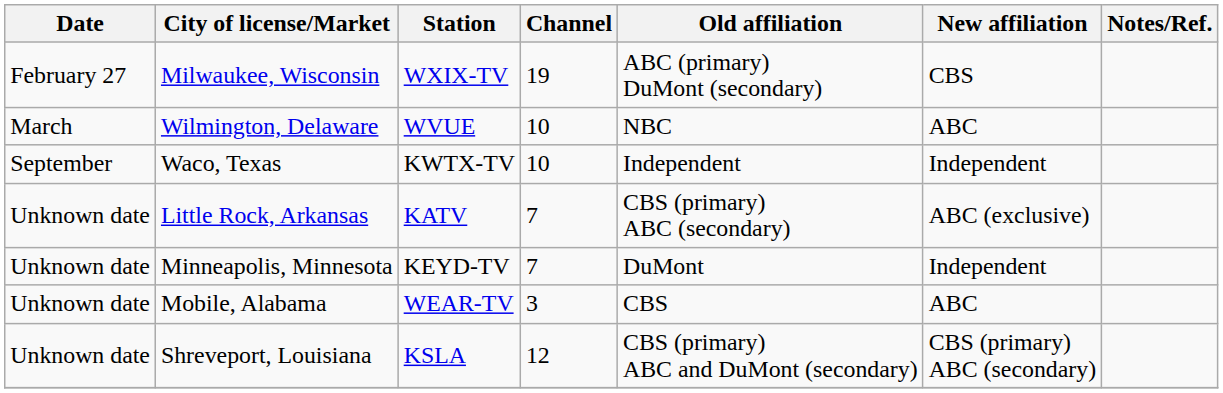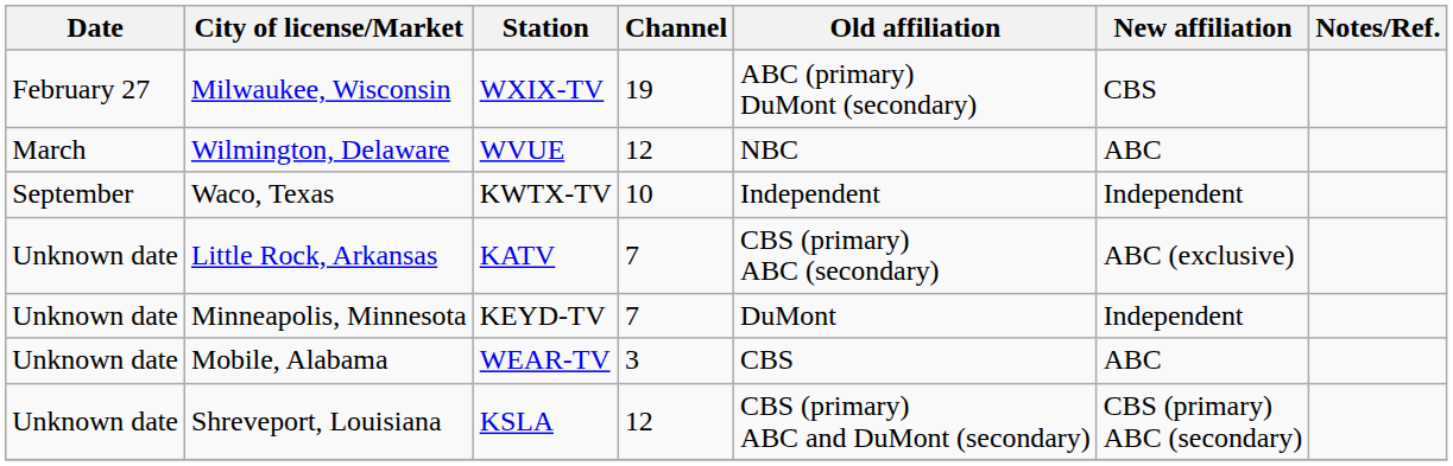 <table class="wikitable sortable">
 <tr>
 <th>Date</th>
 <th>City of license/Market</th>
 <th>Station</th>
 <th>Channel</th>
 <th>Old affiliation</th>
 <th>New affiliation</th>
 <th>Notes/Ref.</th>
 </tr>
 <tr>
 <td>February 27</td>
 <td><a href='#'>Milwaukee, Wisconsin</a></td>
 <td><a href='#'>WXIX-TV</a></td>
 <td>19</td>
 <td>ABC (primary) <br> DuMont (secondary)</td>
 <td>CBS</td>
 <td></td>
 </tr>
 <tr>
 <td>March</td>
 <td><a href='#'>Wilmington, Delaware</a></td>
 <td><a href='#'>WVUE</a></td>
-<td>10</td>
+<td>12</td>
 <td>NBC</td>
 <td>ABC</td>
 <td></td>
 </tr>
 <tr>
 <td>September</td>
 <td>Waco, Texas</td>
 <td>KWTX-TV</td>
 <td>10</td>
 <td>Independent</td>
 <td>Independent</td>
 <td></td>
 </tr>
 <tr>
 <td>Unknown date</td>
 <td><a href='#'>Little Rock, Arkansas</a></td>
 <td><a href='#'>KATV</a></td>
 <td>7</td>
 <td>CBS (primary) <br> ABC (secondary)</td>
 <td>ABC (exclusive)</td>
 <td></td>
 </tr>
 <tr>
 <td>Unknown date</td>
 <td>Minneapolis, Minnesota</td>
 <td>KEYD-TV</td>
 <td>7</td>
 <td>DuMont</td>
 <td>Independent</td>
 <td></td>
 </tr>
 <tr>
 <td>Unknown date</td>
 <td>Mobile, Alabama</td>
 <td><a href='#'>WEAR-TV</a></td>
 <td>3</td>
 <td>CBS</td>
 <td>ABC</td>
 <td></td>
 </tr>
 <tr>
 <td>Unknown date</td>
 <td>Shreveport, Louisiana</td>
 <td><a href='#'>KSLA</a></td>
 <td>12</td>
 <td>CBS (primary) <br> ABC and DuMont (secondary)</td>
 <td>CBS (primary) <br> ABC (secondary)</td>
 <td></td>
 </tr>
 <tr>
 </tr>
 </table>
